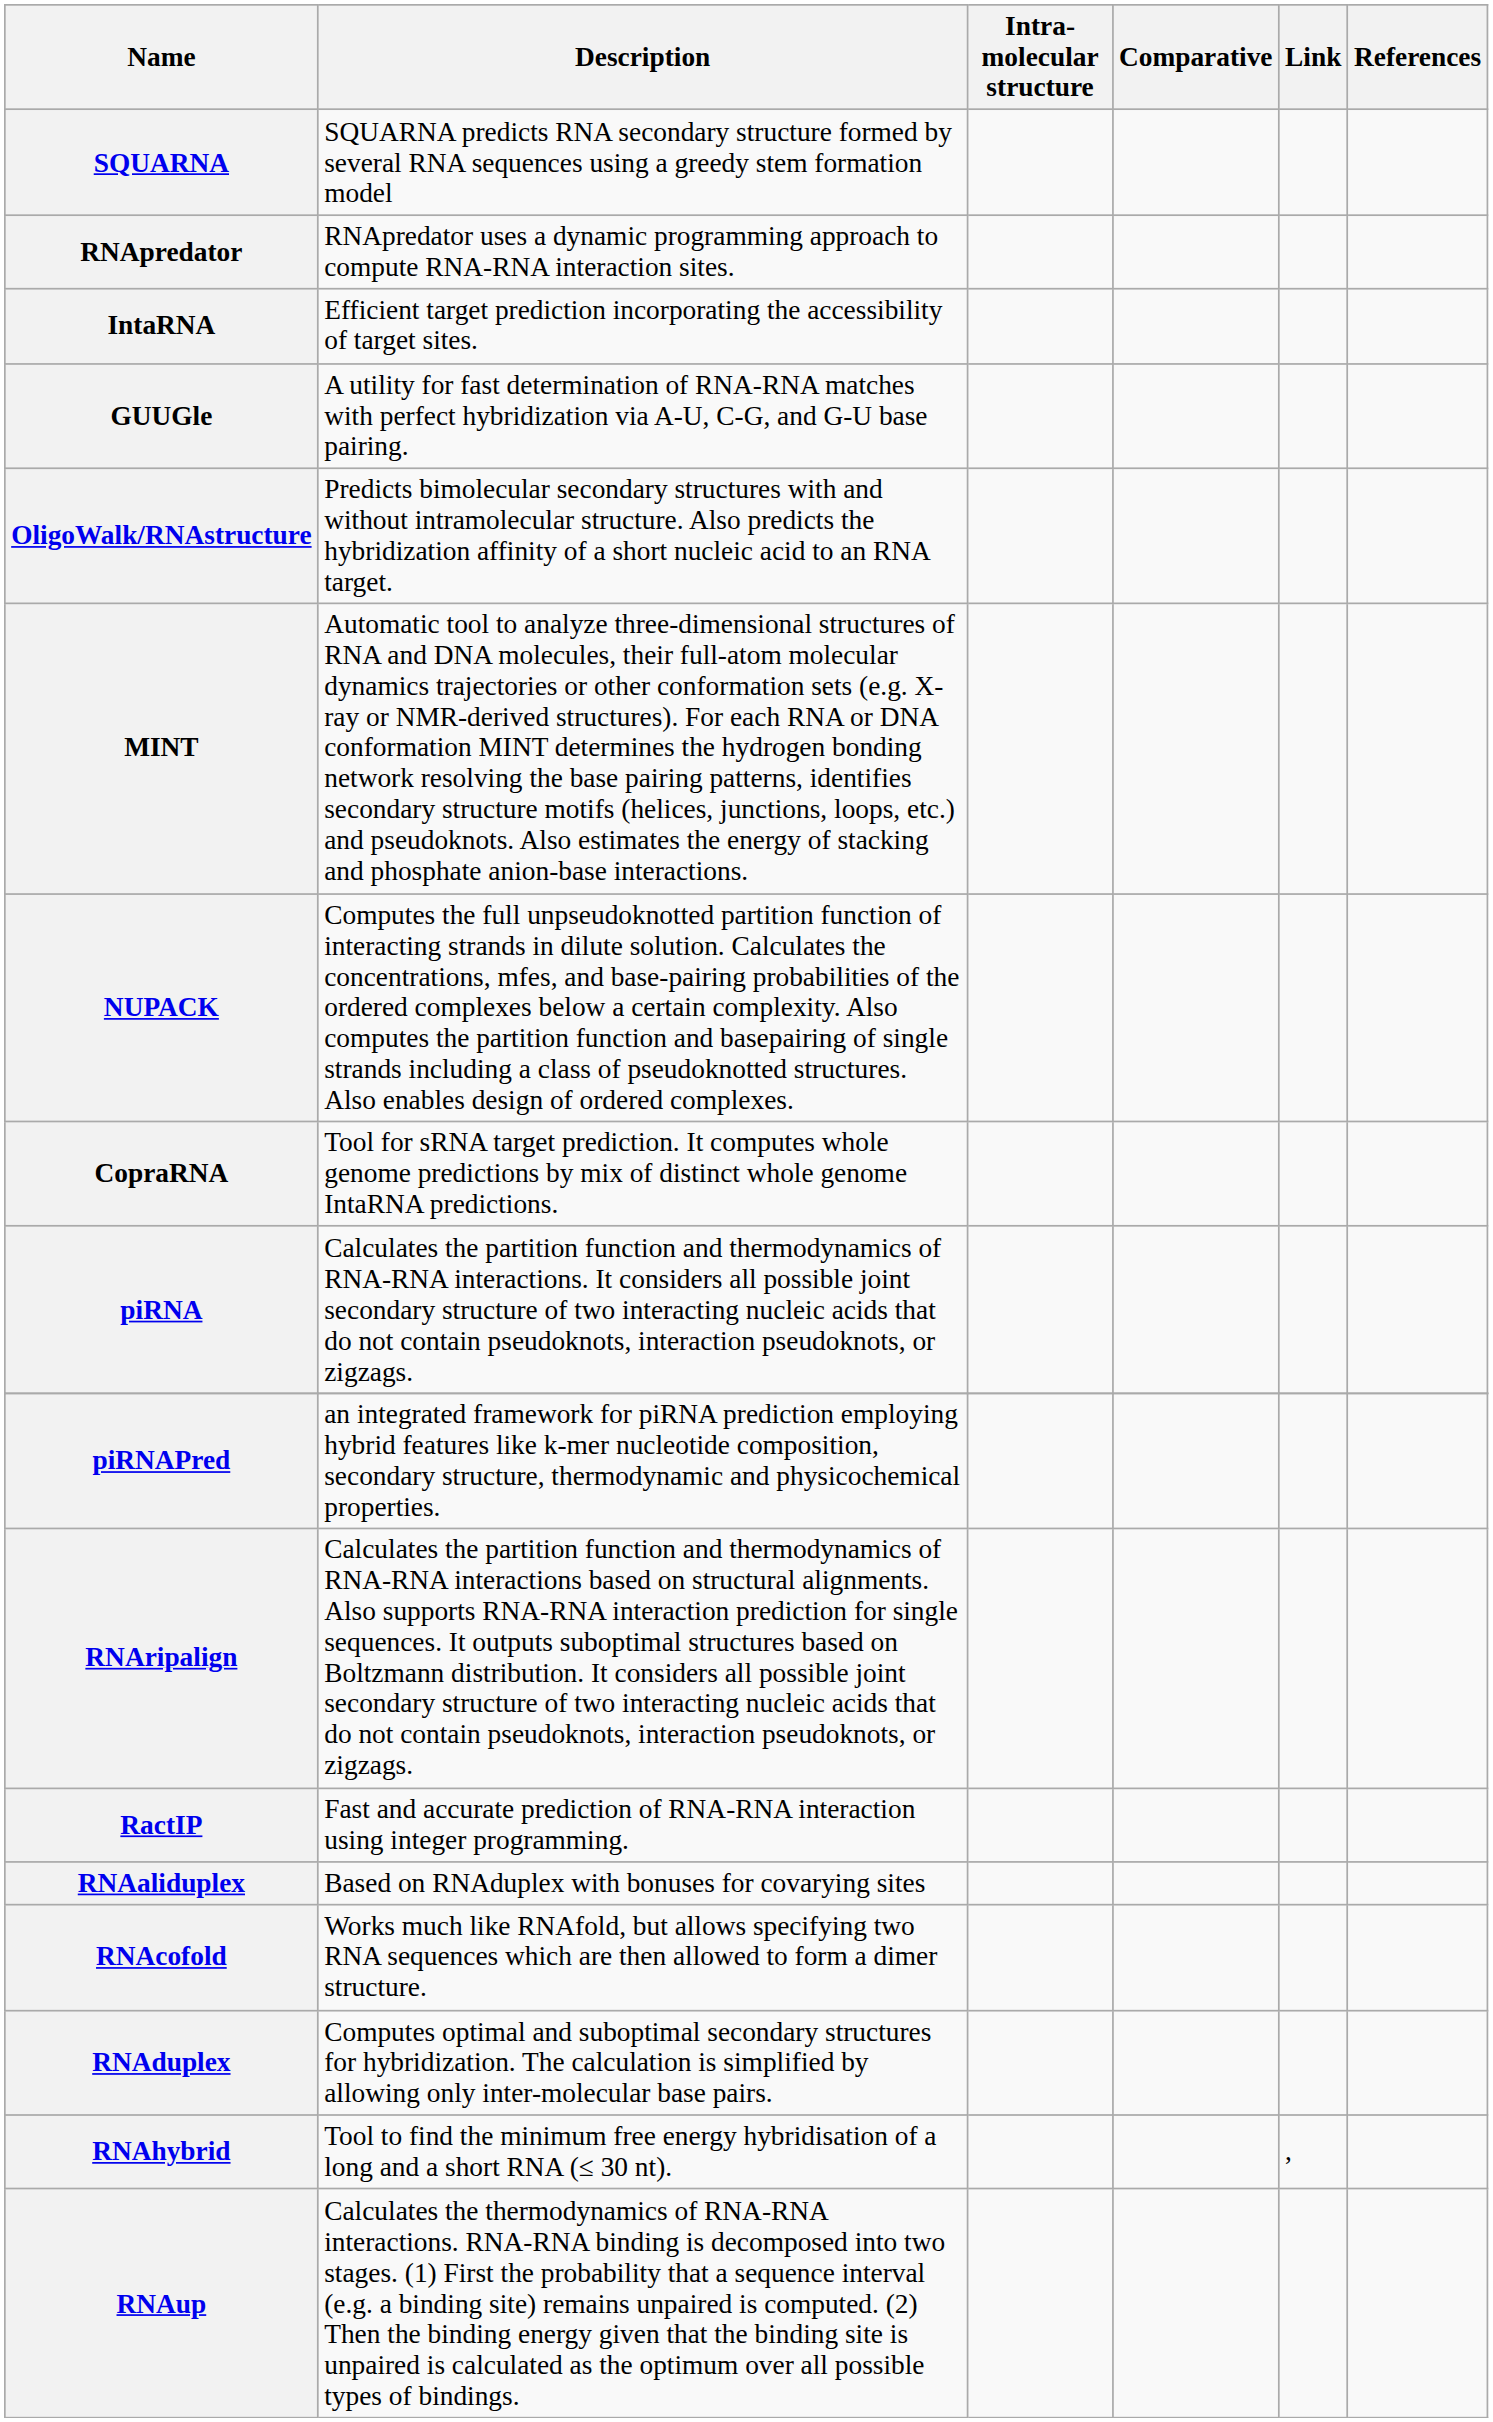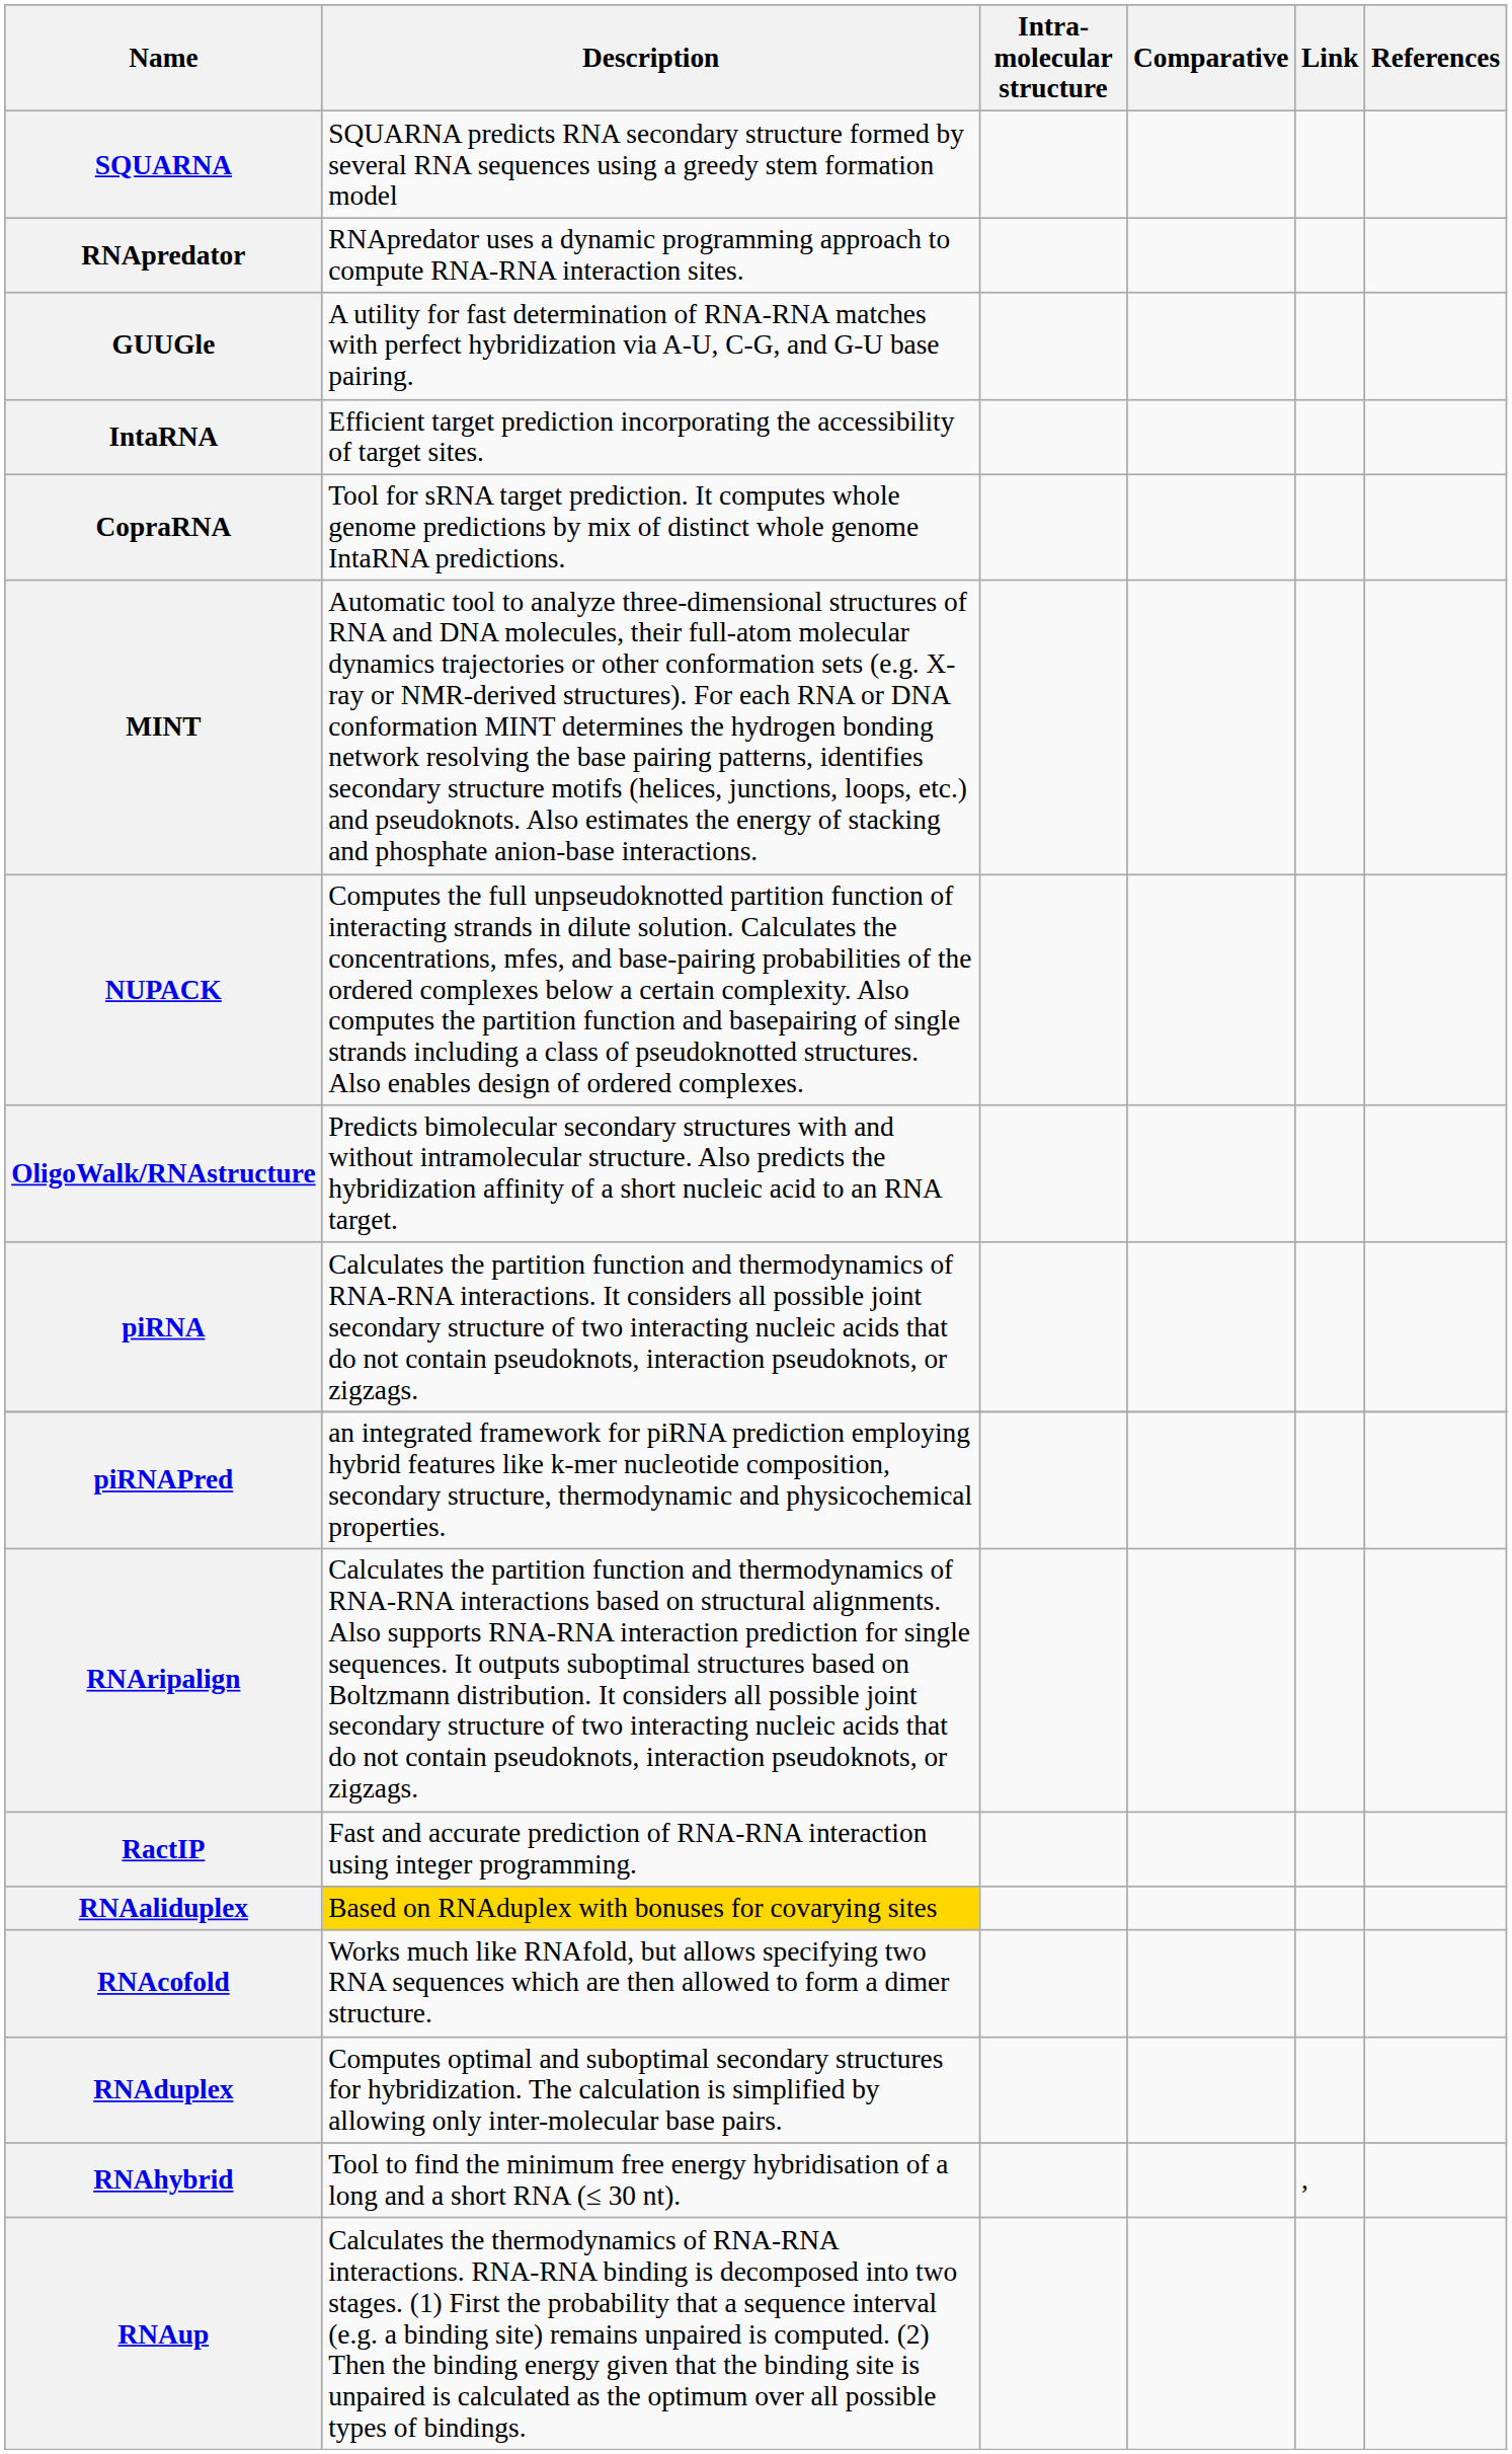 <table class="wikitable sortable">
 <tr>
 <th>Name</th>
 <th>Description</th>
 <th>Intra-molecular structure</th>
 <th>Comparative</th>
 <th>Link</th>
 <th>References</th>
 </tr>
 <tr>
 <th><a href='#'>SQUARNA</a></th>
 <td>SQUARNA predicts RNA secondary structure formed by several RNA sequences using a greedy stem formation model</td>
 <td></td>
 <td></td>
 <td></td>
 <td></td>
 </tr>
 <tr>
 <th>RNApredator</th>
 <td>RNApredator uses a dynamic programming approach to compute RNA-RNA interaction sites.</td>
 <td></td>
 <td></td>
 <td> </td>
 <td></td>
 </tr>
 <tr>
+<th>GUUGle</th>
+<td>A utility for fast determination of RNA-RNA matches with perfect hybridization via A-U, C-G, and G-U base pairing.</td>
+<td></td>
+<td></td>
+<td></td>
+<td></td>
+</tr>
+<tr>
 <th>IntaRNA</th>
 <td>Efficient target prediction incorporating the accessibility of target sites.</td>
 <td></td>
 <td></td>
 <td> </td>
 <td></td>
 </tr>
 <tr>
-<th>GUUGle</th>
-<td>A utility for fast determination of RNA-RNA matches with perfect hybridization via A-U, C-G, and G-U base pairing.</td>
+<th>CopraRNA</th>
+<td>Tool for sRNA target prediction. It computes whole genome predictions by mix of distinct whole genome IntaRNA predictions.</td>
 <td></td>
 <td></td>
-<td></td>
-<td></td>
-</tr>
-<tr>
-<th><a href='#'>OligoWalk/RNAstructure</a></th>
-<td>Predicts bimolecular secondary structures with and without intramolecular structure.  Also predicts the hybridization affinity of a short nucleic acid to an RNA target.</td>
-<td></td>
-<td></td>
-<td></td>
+<td> </td>
 <td></td>
 </tr>
 <tr>
 <th>MINT</th>
 <td>Automatic tool to analyze three-dimensional structures of RNA and DNA molecules, their full-atom molecular dynamics trajectories or other conformation sets (e.g. X-ray or NMR-derived structures). For each RNA or DNA conformation MINT determines the hydrogen bonding network resolving the base pairing patterns, identifies secondary structure motifs (helices, junctions, loops, etc.) and pseudoknots. Also estimates the energy of stacking and phosphate anion-base interactions.</td>
 <td></td>
 <td></td>
 <td> </td>
 <td></td>
 </tr>
 <tr>
 <th><a href='#'>NUPACK</a></th>
 <td>Computes the full unpseudoknotted partition function of interacting strands in dilute solution. Calculates the concentrations, mfes, and base-pairing probabilities of the ordered complexes below a certain complexity. Also computes the partition function and basepairing of single strands including a class of pseudoknotted structures. Also enables design of ordered complexes.</td>
 <td></td>
 <td></td>
 <td></td>
 <td></td>
 </tr>
 <tr>
-<th>CopraRNA</th>
-<td>Tool for sRNA target prediction. It computes whole genome predictions by mix of distinct whole genome IntaRNA predictions.</td>
+<th><a href='#'>OligoWalk/RNAstructure</a></th>
+<td>Predicts bimolecular secondary structures with and without intramolecular structure.  Also predicts the hybridization affinity of a short nucleic acid to an RNA target.</td>
 <td></td>
 <td></td>
-<td> </td>
+<td></td>
 <td></td>
 </tr>
 <tr>
 <th><a href='#'>piRNA</a></th>
 <td>Calculates the partition function and thermodynamics of RNA-RNA interactions. It considers all possible joint secondary structure of two interacting nucleic acids that do not contain pseudoknots, interaction pseudoknots, or zigzags.</td>
 <td></td>
 <td></td>
 <td></td>
 <td></td>
 </tr>
 <tr>
 </tr>
 <tr>
 <th><a href='#'> piRNAPred</a></th>
 <td>an integrated framework for piRNA prediction employing hybrid features like k-mer nucleotide composition, secondary structure, thermodynamic and physicochemical properties.</td>
 <td></td>
 <td></td>
 <td></td>
 <td></td>
 </tr>
 <tr>
 <th><a href='#'>RNAripalign</a></th>
 <td>Calculates the partition function and thermodynamics of RNA-RNA interactions based on structural alignments. Also supports RNA-RNA interaction prediction for single sequences. It outputs suboptimal structures based on Boltzmann distribution. It considers all possible joint secondary structure of two interacting nucleic acids that do not contain pseudoknots, interaction pseudoknots, or zigzags.</td>
 <td></td>
 <td></td>
 <td></td>
 <td></td>
 </tr>
 <tr>
 <th><a href='#'>RactIP</a></th>
 <td>Fast and accurate prediction of RNA-RNA interaction using integer programming.</td>
 <td></td>
 <td></td>
 <td> </td>
 <td></td>
 </tr>
 <tr>
 <th><a href='#'>RNAaliduplex</a></th>
-<td>Based on RNAduplex with bonuses for covarying sites</td>
+<td style="background: gold;">Based on RNAduplex with bonuses for covarying sites</td>
 <td></td>
 <td></td>
 <td></td>
 <td></td>
 </tr>
 <tr>
 <th><a href='#'>RNAcofold</a></th>
 <td>Works much like RNAfold, but allows specifying two RNA sequences which are then allowed to form a dimer structure.</td>
 <td></td>
 <td></td>
 <td></td>
 <td></td>
 </tr>
 <tr>
 <th><a href='#'>RNAduplex</a></th>
 <td>Computes optimal and suboptimal secondary structures for hybridization. The calculation is simplified by allowing only inter-molecular base pairs.</td>
 <td></td>
 <td></td>
 <td></td>
 <td></td>
 </tr>
 <tr>
 <th><a href='#'>RNAhybrid</a></th>
 <td>Tool to find the minimum free energy hybridisation of a long and a short RNA (≤ 30 nt).</td>
 <td></td>
 <td></td>
 <td>, </td>
 <td></td>
 </tr>
 <tr>
 <th><a href='#'>RNAup</a></th>
 <td>Calculates the thermodynamics of RNA-RNA interactions. RNA-RNA binding is decomposed into two stages. (1) First the probability that a sequence interval (e.g. a binding site) remains unpaired is computed. (2) Then the binding energy given that the binding site is unpaired is calculated as the optimum over all possible types of bindings.</td>
 <td></td>
 <td></td>
 <td></td>
 <td></td>
 </tr>
 </table>
